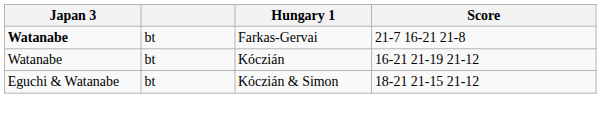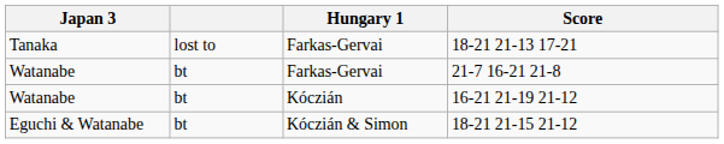 <table class="wikitable">
 <tr>
 <th width=150> Japan 3</th>
 <th width=100></th>
 <th width=150> Hungary 1</th>
 <th width=250>Score</th>
 </tr>
 <tr>
-<td><strong>Watanabe</strong></td>
+<td>Tanaka</td>
+<td>lost to</td>
+<td>Farkas-Gervai</td>
+<td>18-21 21-13 17-21</td>
+</tr>
+<tr>
+<td>Watanabe</td>
 <td>bt</td>
 <td>Farkas-Gervai</td>
 <td>21-7 16-21 21-8</td>
 </tr>
 <tr>
 <td>Watanabe</td>
 <td>bt</td>
 <td>Kóczián</td>
 <td>16-21 21-19 21-12</td>
 </tr>
 <tr>
 <td>Eguchi & Watanabe</td>
 <td>bt</td>
 <td>Kóczián & Simon</td>
 <td>18-21 21-15 21-12</td>
 </tr>
 </table>
